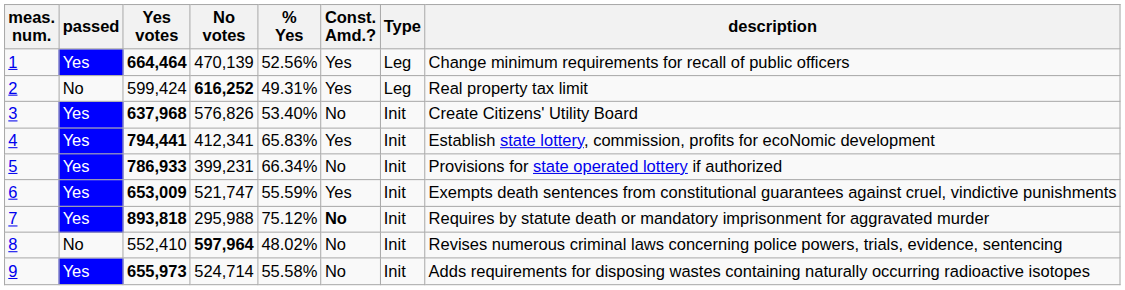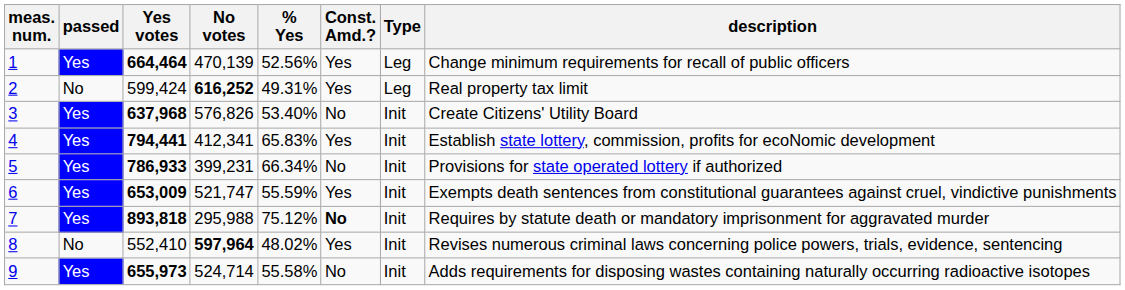 <table class="wikitable sortable">
 <tr>
 <th>meas.<br>num.</th>
 <th>passed</th>
 <th>Yes<br>votes</th>
 <th>No<br>votes</th>
 <th>%<br>Yes</th>
 <th>Const.<br>Amd.?</th>
 <th>Type</th>
 <th>description</th>
 </tr>
 <tr>
 <td><a href='#'>1</a></td>
 <td style="background:blue;color:white">Yes</td>
 <td><strong>664,464</strong></td>
 <td>470,139</td>
 <td>52.56%</td>
 <td>Yes</td>
 <td>Leg</td>
 <td>Change minimum requirements for recall of public officers</td>
 </tr>
 <tr>
 <td><a href='#'>2</a></td>
 <td>No</td>
 <td>599,424</td>
 <td><strong>616,252</strong></td>
 <td>49.31%</td>
 <td>Yes</td>
 <td>Leg</td>
 <td>Real property tax limit</td>
 </tr>
 <tr>
 <td><a href='#'>3</a></td>
 <td style="background:blue;color:white">Yes</td>
 <td><strong>637,968</strong></td>
 <td>576,826</td>
 <td>53.40%</td>
 <td>No</td>
 <td>Init</td>
 <td>Create Citizens' Utility Board</td>
 </tr>
 <tr>
 <td><a href='#'>4</a></td>
 <td style="background:blue;color:white">Yes</td>
 <td><strong>794,441</strong></td>
 <td>412,341</td>
 <td>65.83%</td>
 <td>Yes</td>
 <td>Init</td>
 <td>Establish <a href='#'>state lottery</a>, commission, profits for ecoNomic development</td>
 </tr>
 <tr>
 <td><a href='#'>5</a></td>
 <td style="background:blue;color:white">Yes</td>
 <td><strong>786,933</strong></td>
 <td>399,231</td>
 <td>66.34%</td>
 <td>No</td>
 <td>Init</td>
 <td>Provisions for <a href='#'>state operated lottery</a> if authorized</td>
 </tr>
 <tr>
 <td><a href='#'>6</a></td>
 <td style="background:blue;color:white">Yes</td>
 <td><strong>653,009</strong></td>
 <td>521,747</td>
 <td>55.59%</td>
 <td>Yes</td>
 <td>Init</td>
 <td>Exempts death sentences from constitutional guarantees against cruel, vindictive punishments</td>
 </tr>
 <tr>
 <td><a href='#'>7</a></td>
 <td style="background:blue;color:white">Yes</td>
 <td><strong>893,818</strong></td>
 <td>295,988</td>
 <td>75.12%</td>
 <td><strong>No</strong></td>
 <td>Init</td>
 <td>Requires by statute death or mandatory imprisonment for aggravated murder</td>
 </tr>
 <tr>
 <td><a href='#'>8</a></td>
 <td>No</td>
 <td>552,410</td>
 <td><strong>597,964</strong></td>
 <td>48.02%</td>
-<td>No</td>
+<td>Yes</td>
 <td>Init</td>
 <td>Revises numerous criminal laws concerning police powers, trials, evidence, sentencing</td>
 </tr>
 <tr>
 <td><a href='#'>9</a></td>
 <td style="background:blue;color:white">Yes</td>
 <td><strong>655,973</strong></td>
 <td>524,714</td>
 <td>55.58%</td>
 <td>No</td>
 <td>Init</td>
 <td>Adds requirements for disposing wastes containing naturally occurring radioactive isotopes</td>
 </tr>
 </table>
